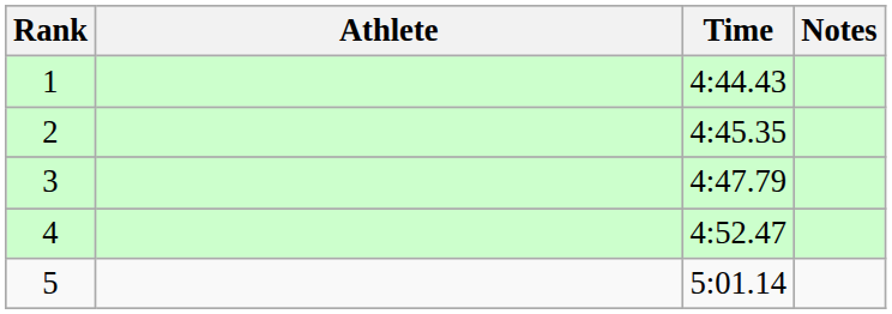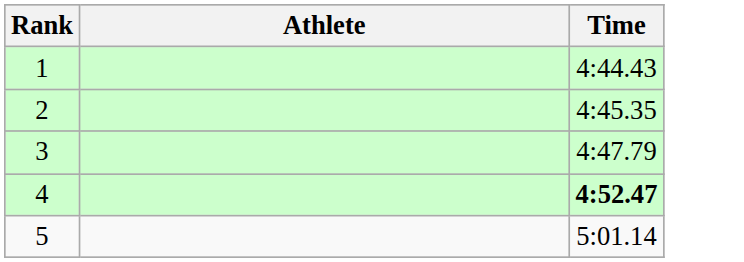 <table class="wikitable" style="text-align:center">
 <tr>
 <th>Rank</th>
 <th Style="width:18em">Athlete</th>
 <th>Time</th>
-<th>Notes</th>
 </tr>
 <tr style="background:#cfc">
 <td>1</td>
 <td style="text-align:left"></td>
 <td>4:44.43</td>
-<td></td>
 </tr>
 <tr style="background:#cfc">
 <td>2</td>
 <td style="text-align:left"></td>
 <td>4:45.35</td>
-<td></td>
 </tr>
 <tr style="background:#cfc">
 <td>3</td>
 <td style="text-align:left"></td>
 <td>4:47.79</td>
-<td></td>
 </tr>
 <tr style="background:#cfc">
 <td>4</td>
 <td style="text-align:left"></td>
-<td>4:52.47</td>
-<td></td>
+<td><strong>4:52.47</strong></td>
 </tr>
 <tr>
 <td>5</td>
 <td style="text-align:left"></td>
 <td>5:01.14</td>
-<td></td>
 </tr>
 </table>
